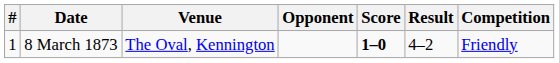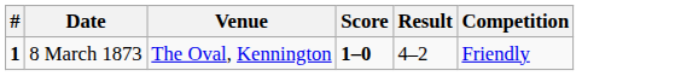 <table class="wikitable">
 <tr>
 <th>#</th>
 <th>Date</th>
 <th>Venue</th>
-<th>Opponent</th>
 <th>Score</th>
 <th>Result</th>
 <th>Competition</th>
 </tr>
 <tr>
-<td>1</td>
+<td><strong>1</strong></td>
 <td>8 March 1873</td>
 <td><a href='#'>The Oval</a>, <a href='#'>Kennington</a></td>
-<td></td>
 <td><strong>1–0</strong></td>
 <td>4–2</td>
 <td><a href='#'>Friendly</a></td>
 </tr>
 </table>
